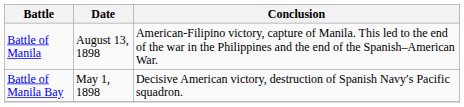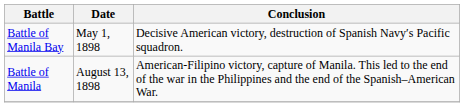 <table class="wikitable sortable">
 <tr>
 <th scope="col">Battle</th>
 <th scope="col">Date</th>
 <th scope="col">Conclusion</th>
 </tr>
 <tr>
+<td><a href='#'>Battle of Manila Bay</a></td>
+<td>May 1, 1898</td>
+<td>Decisive American victory, destruction of Spanish Navy′s Pacific squadron.</td>
+</tr>
+<tr>
 <td><a href='#'>Battle of Manila</a></td>
 <td>August 13, 1898</td>
 <td>American-Filipino victory, capture of Manila. This led to the end of the war in the Philippines and the end of the Spanish–American War.</td>
 </tr>
 <tr>
-<td><a href='#'>Battle of Manila Bay</a></td>
-<td>May 1, 1898</td>
-<td>Decisive American victory, destruction of Spanish Navy′s Pacific squadron.</td>
-</tr>
-<tr>
 </tr>
 </table>
